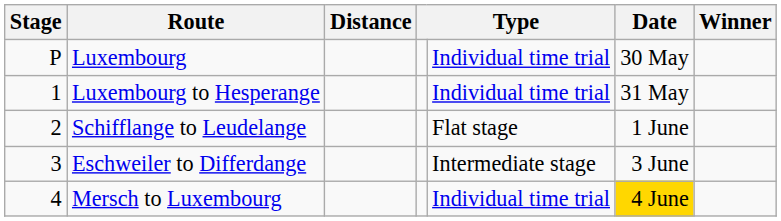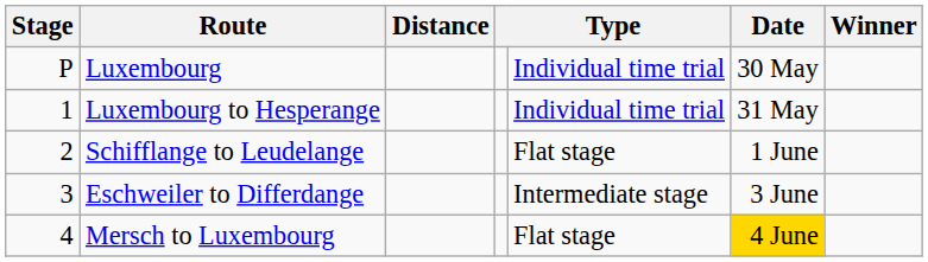 <table class="wikitable">
 <tr>
 <th>Stage</th>
 <th>Route</th>
 <th>Distance</th>
 <th colspan=2>Type</th>
 <th>Date</th>
 <th>Winner</th>
 </tr>
 <tr>
 <td align=right>P</td>
 <td><a href='#'>Luxembourg</a></td>
 <td></td>
 <td></td>
 <td><a href='#'>Individual time trial</a></td>
 <td align=right>30 May</td>
 <td></td>
 </tr>
 <tr>
 <td align=right>1</td>
 <td><a href='#'>Luxembourg</a> to <a href='#'>Hesperange</a></td>
 <td></td>
 <td></td>
 <td><a href='#'>Individual time trial</a></td>
 <td align=right>31 May</td>
 <td></td>
 </tr>
 <tr>
 <td align=right>2</td>
 <td><a href='#'>Schifflange</a> to <a href='#'>Leudelange</a></td>
 <td></td>
 <td></td>
 <td>Flat stage</td>
 <td align=right>1 June</td>
 <td></td>
 </tr>
 <tr>
 <td align=right>3</td>
 <td><a href='#'>Eschweiler</a> to <a href='#'>Differdange</a></td>
 <td></td>
 <td></td>
 <td>Intermediate stage</td>
 <td align=right>3 June</td>
 <td></td>
 </tr>
 <tr>
 <td align=right>4</td>
 <td><a href='#'>Mersch</a> to <a href='#'>Luxembourg</a></td>
 <td></td>
 <td></td>
-<td><a href='#'>Individual time trial</a></td>
+<td>Flat stage</td>
 <td align=right style="background: gold;">4 June</td>
 <td></td>
 </tr>
 </table>
